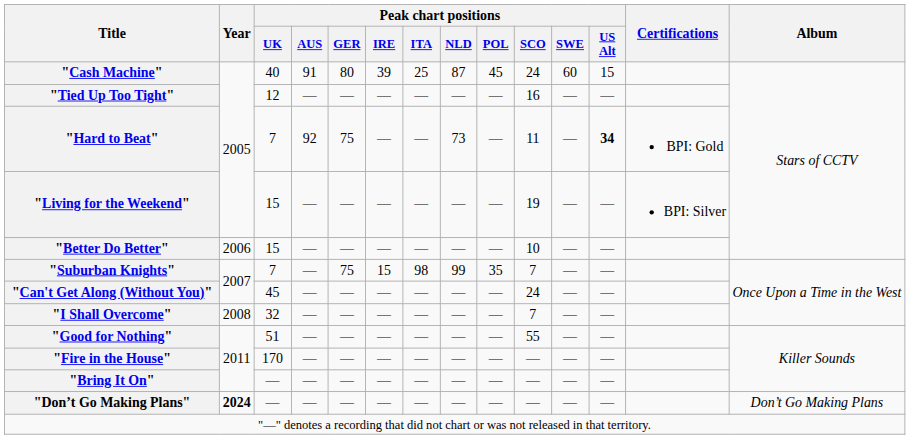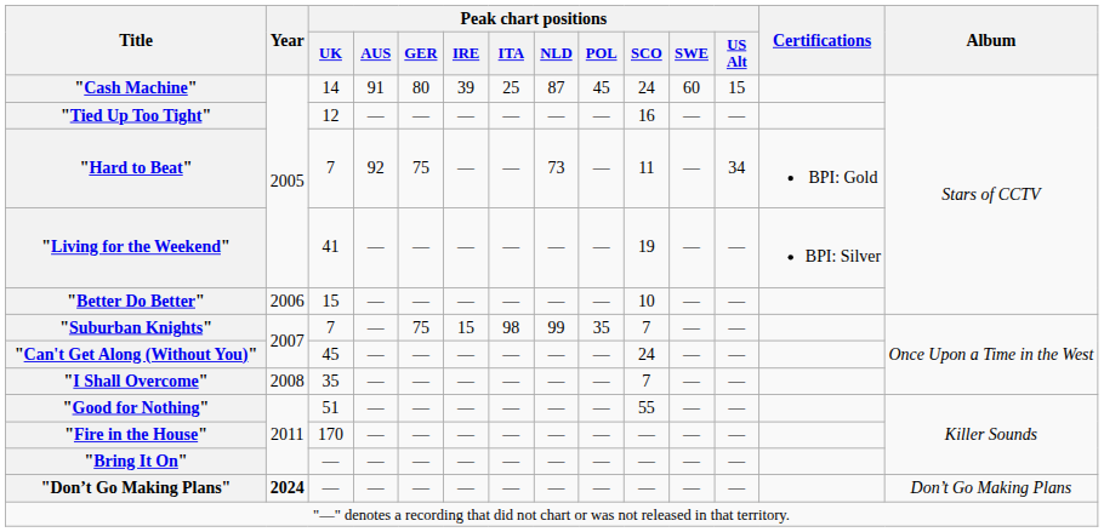 <table class="wikitable plainrowheaders" style="text-align:center;">
 <tr>
 <th scope="col" rowspan="2" style="width:15em;">Title</th>
 <th scope="col" rowspan="2">Year</th>
 <th scope="col" colspan="10">Peak chart positions</th>
 <th scope="col" rowspan="2"><a href='#'>Certifications</a></th>
 <th scope="col" rowspan="2">Album</th>
 </tr>
 <tr>
 <th scope="col" style="width:2.5em;font-size:90%;"><a href='#'>UK</a><br></th>
 <th scope="col" style="width:2.5em;font-size:90%;"><a href='#'>AUS</a><br></th>
 <th scope="col" style="width:2.5em;font-size:90%;"><a href='#'>GER</a><br></th>
 <th scope="col" style="width:2.5em;font-size:90%;"><a href='#'>IRE</a><br></th>
 <th scope="col" style="width:2.5em;font-size:90%;"><a href='#'>ITA</a><br></th>
 <th scope="col" style="width:2.5em;font-size:90%;"><a href='#'>NLD</a><br></th>
 <th scope="col" style="width:2.5em;font-size:90%;"><a href='#'>POL</a><br></th>
 <th scope="col" style="width:2.5em;font-size:90%;"><a href='#'>SCO</a><br></th>
 <th scope="col" style="width:2.5em;font-size:90%;"><a href='#'>SWE</a><br></th>
 <th scope="col" style="width:2.5em;font-size:90%;"><a href='#'>US<br>Alt</a><br></th>
 </tr>
 <tr>
 <th scope="row">"<a href='#'>Cash Machine</a>"</th>
 <td rowspan="4">2005</td>
-<td>40</td>
+<td>14</td>
 <td>91</td>
 <td>80</td>
 <td>39</td>
 <td>25</td>
 <td>87</td>
 <td>45</td>
 <td>24</td>
 <td>60</td>
 <td>15</td>
 <td></td>
 <td rowspan="5"><em>Stars of CCTV</em></td>
 </tr>
 <tr>
 <th scope="row">"<a href='#'>Tied Up Too Tight</a>"</th>
 <td>12</td>
 <td>—</td>
 <td>—</td>
 <td>—</td>
 <td>—</td>
 <td>—</td>
 <td>—</td>
 <td>16</td>
 <td>—</td>
 <td>—</td>
 <td></td>
 </tr>
 <tr>
 <th scope="row">"<a href='#'>Hard to Beat</a>"</th>
 <td>7</td>
 <td>92</td>
 <td>75</td>
 <td>—</td>
 <td>—</td>
 <td>73</td>
 <td>—</td>
 <td>11</td>
 <td>—</td>
-<td><strong>34</strong></td>
+<td>34</td>
 <td><br><ul><li>BPI: Gold</li></ul></td>
 </tr>
 <tr>
 <th scope="row">"<a href='#'>Living for the Weekend</a>"</th>
-<td>15</td>
+<td>41</td>
 <td>—</td>
 <td>—</td>
 <td>—</td>
 <td>—</td>
 <td>—</td>
 <td>—</td>
 <td>19</td>
 <td>—</td>
 <td>—</td>
 <td><br><ul><li>BPI: Silver</li></ul></td>
 </tr>
 <tr>
 <th scope="row">"<a href='#'>Better Do Better</a>"</th>
 <td>2006</td>
 <td>15</td>
 <td>—</td>
 <td>—</td>
 <td>—</td>
 <td>—</td>
 <td>—</td>
 <td>—</td>
 <td>10</td>
 <td>—</td>
 <td>—</td>
 <td></td>
 </tr>
 <tr>
 <th scope="row">"<a href='#'>Suburban Knights</a>"</th>
 <td rowspan="2">2007</td>
 <td>7</td>
 <td>—</td>
 <td>75</td>
 <td>15</td>
 <td>98</td>
 <td>99</td>
 <td>35</td>
 <td>7</td>
 <td>—</td>
 <td>—</td>
 <td></td>
 <td rowspan="3"><em>Once Upon a Time in the West</em></td>
 </tr>
 <tr>
 <th scope="row">"<a href='#'>Can't Get Along (Without You)</a>"</th>
 <td>45</td>
 <td>—</td>
 <td>—</td>
 <td>—</td>
 <td>—</td>
 <td>—</td>
 <td>—</td>
 <td>24</td>
 <td>—</td>
 <td>—</td>
 <td></td>
 </tr>
 <tr>
 <th scope="row">"<a href='#'>I Shall Overcome</a>"</th>
 <td>2008</td>
-<td>32</td>
+<td>35</td>
 <td>—</td>
 <td>—</td>
 <td>—</td>
 <td>—</td>
 <td>—</td>
 <td>—</td>
 <td>7</td>
 <td>—</td>
 <td>—</td>
 <td></td>
 </tr>
 <tr>
 <th scope="row">"<a href='#'>Good for Nothing</a>"</th>
 <td rowspan="3">2011</td>
 <td>51</td>
 <td>—</td>
 <td>—</td>
 <td>—</td>
 <td>—</td>
 <td>—</td>
 <td>—</td>
 <td>55</td>
 <td>—</td>
 <td>—</td>
 <td></td>
 <td rowspan="3"><em>Killer Sounds</em></td>
 </tr>
 <tr>
 <th scope="row">"<a href='#'>Fire in the House</a>"</th>
 <td>170</td>
 <td>—</td>
 <td>—</td>
 <td>—</td>
 <td>—</td>
 <td>—</td>
 <td>—</td>
 <td>—</td>
 <td>—</td>
 <td>—</td>
 <td></td>
 </tr>
 <tr>
 <th scope="row">"<a href='#'>Bring It On</a>"</th>
 <td>—</td>
 <td>—</td>
 <td>—</td>
 <td>—</td>
 <td>—</td>
 <td>—</td>
 <td>—</td>
 <td>—</td>
 <td>—</td>
 <td>—</td>
 <td></td>
 </tr>
 <tr>
 <th scope="row">"Don’t Go Making Plans"</th>
 <td><strong>2024</strong></td>
 <td>—</td>
 <td>—</td>
 <td>—</td>
 <td>—</td>
 <td>—</td>
 <td>—</td>
 <td>—</td>
 <td>—</td>
 <td>—</td>
 <td>—</td>
 <td></td>
 <td><em>Don’t Go Making Plans</em></td>
 </tr>
 <tr>
 <td colspan="15" style="font-size:90%">"—" denotes a recording that did not chart or was not released in that territory.</td>
 </tr>
 </table>
